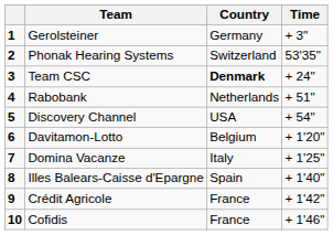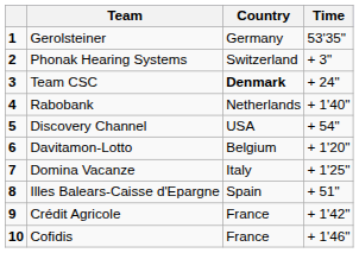 <table class="wikitable">
 <tr style="background:#ccccff;">
 <th></th>
 <th>Team</th>
 <th>Country</th>
 <th>Time</th>
 </tr>
 <tr>
 <td><strong>1</strong></td>
 <td>Gerolsteiner</td>
 <td>Germany</td>
-<td>+ 3"</td>
+<td>53'35"</td>
 </tr>
 <tr>
 <td><strong>2</strong></td>
 <td>Phonak Hearing Systems</td>
 <td>Switzerland</td>
-<td>53'35"</td>
+<td>+ 3"</td>
 </tr>
 <tr>
 <td><strong>3</strong></td>
 <td>Team CSC</td>
 <td><strong>Denmark</strong></td>
 <td>+ 24"</td>
 </tr>
 <tr>
 <td><strong>4</strong></td>
 <td>Rabobank</td>
 <td>Netherlands</td>
-<td>+ 51"</td>
+<td>+ 1'40"</td>
 </tr>
 <tr>
 <td><strong>5</strong></td>
 <td>Discovery Channel</td>
 <td>USA</td>
 <td>+ 54"</td>
 </tr>
 <tr>
 <td><strong>6</strong></td>
 <td>Davitamon-Lotto</td>
 <td>Belgium</td>
 <td>+ 1'20"</td>
 </tr>
 <tr>
 <td><strong>7</strong></td>
 <td>Domina Vacanze</td>
 <td>Italy</td>
 <td>+ 1'25"</td>
 </tr>
 <tr>
 <td><strong>8</strong></td>
 <td>Illes Balears-Caisse d'Epargne</td>
 <td>Spain</td>
-<td>+ 1'40"</td>
+<td>+ 51"</td>
 </tr>
 <tr>
 <td><strong>9</strong></td>
 <td>Crédit Agricole</td>
 <td>France</td>
 <td>+ 1'42"</td>
 </tr>
 <tr>
 <td><strong>10</strong></td>
 <td>Cofidis</td>
 <td>France</td>
 <td>+ 1'46"</td>
 </tr>
 </table>
